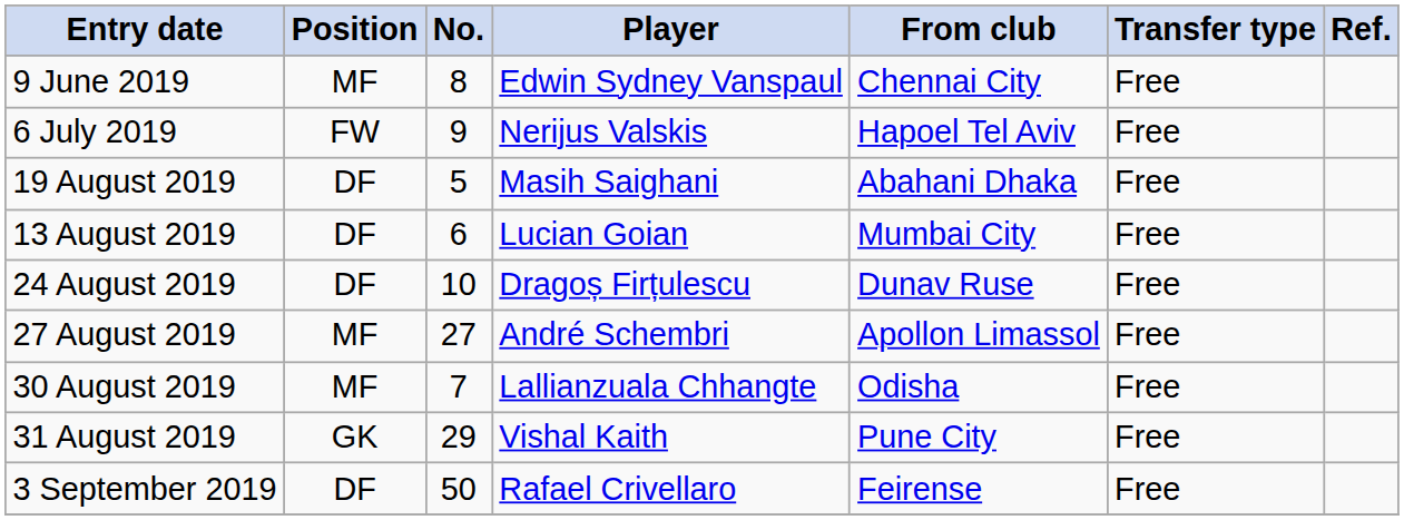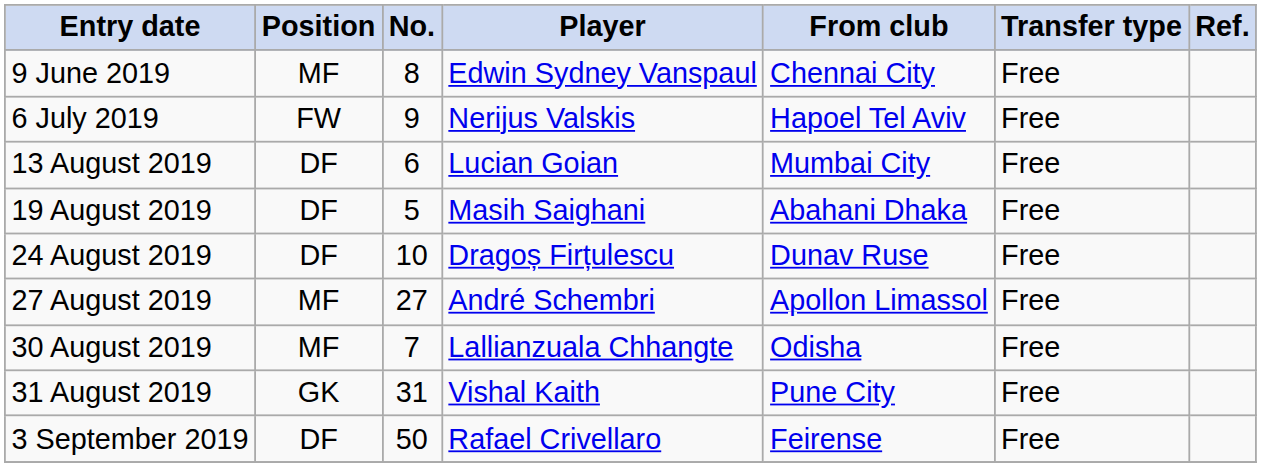 <table class="wikitable sortable">
 <tr>
 <th style="background:#CEDAF2; color:Black;"><strong>Entry date</strong></th>
 <th style="background:#CEDAF2; color:Black;"><strong>Position</strong></th>
 <th style="background:#CEDAF2; color:Black;"><strong>No.</strong></th>
 <th style="background:#CEDAF2; color:Black;"><strong>Player</strong></th>
 <th style="background:#CEDAF2; color:Black;"><strong>From club</strong></th>
 <th style="background:#CEDAF2; color:Black;"><strong>Transfer type</strong></th>
 <th style="background:#CEDAF2; color:Black;"><strong>Ref.</strong></th>
 </tr>
 <tr>
 <td>9 June 2019</td>
 <td style="text-align:center;">MF</td>
 <td style="text-align:center;">8</td>
 <td style="text-align:left;"> <a href='#'>Edwin Sydney Vanspaul</a></td>
 <td style="text-align:left;"> <a href='#'>Chennai City</a></td>
 <td>Free</td>
 <td></td>
 </tr>
 <tr>
 <td>6 July 2019</td>
 <td style="text-align:center;">FW</td>
 <td style="text-align:center;">9</td>
 <td style="text-align:left;"> <a href='#'>Nerijus Valskis</a></td>
 <td style="text-align:left;"> <a href='#'>Hapoel Tel Aviv</a></td>
 <td>Free</td>
 <td></td>
 </tr>
 <tr>
+<td>13 August 2019</td>
+<td style="text-align:center;">DF</td>
+<td style="text-align:center;">6</td>
+<td style="text-align:left;"> <a href='#'>Lucian Goian</a></td>
+<td style="text-align:left;"> <a href='#'>Mumbai City</a></td>
+<td>Free</td>
+<td></td>
+</tr>
+<tr>
 <td>19 August 2019</td>
 <td style="text-align:center;">DF</td>
 <td style="text-align:center;">5</td>
 <td style="text-align:left;"> <a href='#'>Masih Saighani</a></td>
 <td style="text-align:left;"> <a href='#'>Abahani Dhaka</a></td>
-<td>Free</td>
-<td></td>
-</tr>
-<tr>
-<td>13 August 2019</td>
-<td style="text-align:center;">DF</td>
-<td style="text-align:center;">6</td>
-<td style="text-align:left;"> <a href='#'>Lucian Goian</a></td>
-<td style="text-align:left;"> <a href='#'>Mumbai City</a></td>
 <td>Free</td>
 <td></td>
 </tr>
 <tr>
 <td>24 August 2019</td>
 <td style="text-align:center;">DF</td>
 <td style="text-align:center;">10</td>
 <td style="text-align:left;"> <a href='#'>Dragoș Firțulescu</a></td>
 <td style="text-align:left;"> <a href='#'>Dunav Ruse</a></td>
 <td>Free</td>
 <td></td>
 </tr>
 <tr>
 <td>27 August 2019</td>
 <td style="text-align:center;">MF</td>
 <td style="text-align:center;">27</td>
 <td style="text-align:left;"> <a href='#'>André Schembri</a></td>
 <td style="text-align:left;"> <a href='#'>Apollon Limassol</a></td>
 <td>Free</td>
 <td></td>
 </tr>
 <tr>
 <td>30 August 2019</td>
 <td style="text-align:center;">MF</td>
 <td style="text-align:center;">7</td>
 <td style="text-align:left;"> <a href='#'>Lallianzuala Chhangte</a></td>
 <td style="text-align:left;"> <a href='#'>Odisha</a></td>
 <td>Free</td>
 <td></td>
 </tr>
 <tr>
 <td>31 August 2019</td>
 <td style="text-align:center;">GK</td>
-<td style="text-align:center;">29</td>
+<td style="text-align:center;">31</td>
 <td style="text-align:left;"> <a href='#'>Vishal Kaith</a></td>
 <td style="text-align:left;"> <a href='#'>Pune City</a></td>
 <td>Free</td>
 <td></td>
 </tr>
 <tr>
 <td>3 September 2019</td>
 <td style="text-align:center;">DF</td>
 <td style="text-align:center;">50</td>
 <td style="text-align:left;"> <a href='#'>Rafael Crivellaro</a></td>
 <td style="text-align:left;"> <a href='#'>Feirense</a></td>
 <td>Free</td>
 <td></td>
 </tr>
 <tr>
 </tr>
 </table>
